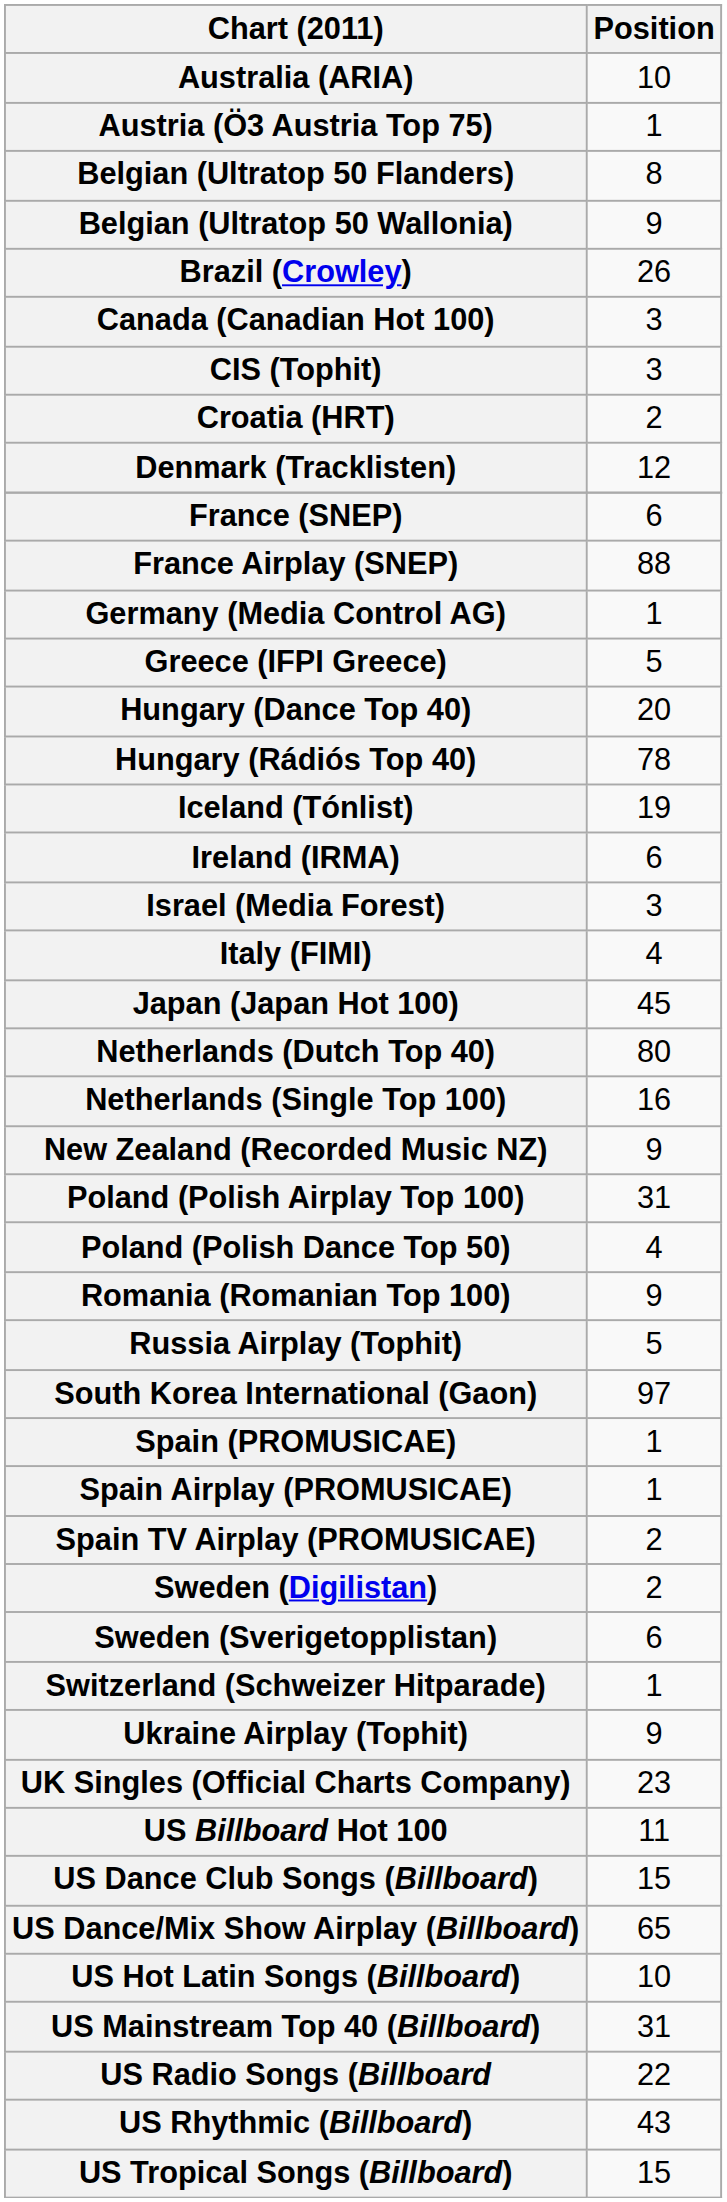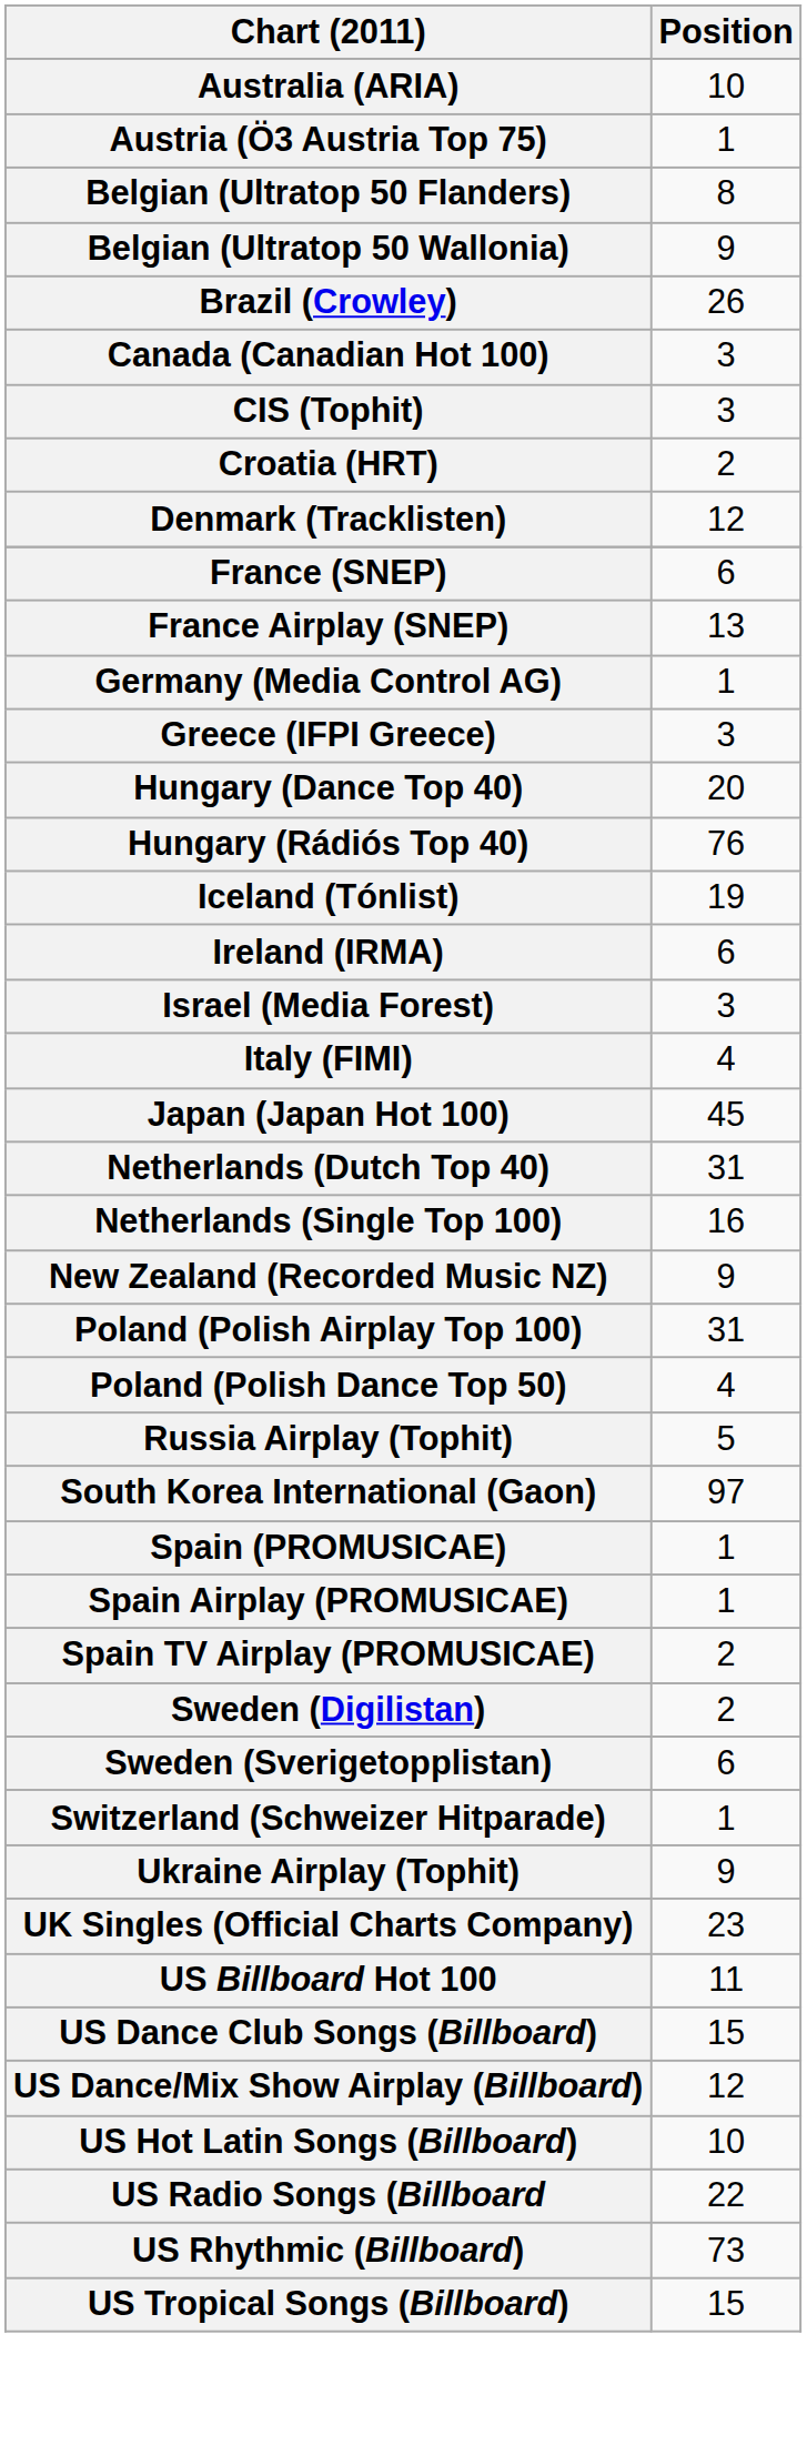 <table class="wikitable plainrowheaders sortable" style="text-align:center;">
 <tr>
 <th scope="col">Chart (2011)</th>
 <th scope="col">Position</th>
 </tr>
 <tr>
 <th scope="row">Australia (ARIA)</th>
 <td>10</td>
 </tr>
 <tr>
 <th scope="row">Austria (Ö3 Austria Top 75)</th>
 <td>1</td>
 </tr>
 <tr>
 <th scope="row">Belgian (Ultratop 50 Flanders)</th>
 <td align="center">8</td>
 </tr>
 <tr>
 <th scope="row">Belgian (Ultratop 50 Wallonia)</th>
 <td align="center">9</td>
 </tr>
 <tr>
 <th scope="row">Brazil (<a href='#'>Crowley</a>)</th>
 <td>26</td>
 </tr>
 <tr>
 <th scope="row">Canada (Canadian Hot 100)</th>
 <td>3</td>
 </tr>
 <tr>
 <th scope="row">CIS (Tophit)</th>
 <td>3</td>
 </tr>
 <tr>
 <th scope="row">Croatia (HRT)</th>
 <td>2</td>
 </tr>
 <tr>
 <th scope="row">Denmark (Tracklisten)</th>
 <td>12</td>
 </tr>
 <tr>
 </tr>
 <tr>
 <th scope="row">France (SNEP)</th>
 <td>6</td>
 </tr>
 <tr>
 <th scope="row">France Airplay (SNEP)</th>
-<td>88</td>
+<td>13</td>
 </tr>
 <tr>
 <th scope="row">Germany (Media Control AG)</th>
 <td>1</td>
 </tr>
 <tr>
 <th scope="row">Greece (IFPI Greece)</th>
-<td>5</td>
+<td>3</td>
 </tr>
 <tr>
 <th scope="row">Hungary (Dance Top 40)</th>
 <td style="text-align:center;">20</td>
 </tr>
 <tr>
 <th scope="row">Hungary (Rádiós Top 40)</th>
-<td style="text-align:center;">78</td>
+<td style="text-align:center;">76</td>
 </tr>
 <tr>
 <th scope="row">Iceland (Tónlist)</th>
 <td style="text-align:center;">19</td>
 </tr>
 <tr>
 <th scope="row">Ireland (IRMA)</th>
 <td style="text-align:center;">6</td>
 </tr>
 <tr>
 <th scope="row">Israel (Media Forest)</th>
 <td style="text-align:center;">3</td>
 </tr>
 <tr>
 <th scope="row">Italy (FIMI)</th>
 <td>4</td>
 </tr>
 <tr>
 <th scope="row">Japan (Japan Hot 100)</th>
 <td>45</td>
 </tr>
 <tr>
 <th scope="row">Netherlands (Dutch Top 40)</th>
-<td>80</td>
+<td>31</td>
 </tr>
 <tr>
 <th scope="row">Netherlands (Single Top 100)</th>
 <td>16</td>
 </tr>
 <tr>
 <th scope="row">New Zealand (Recorded Music NZ)</th>
 <td>9</td>
 </tr>
 <tr>
 <th scope="row">Poland (Polish Airplay Top 100)</th>
 <td style="text-align:center;">31</td>
 </tr>
 <tr>
 <th scope="row">Poland (Polish Dance Top 50)</th>
 <td>4</td>
-</tr>
-<tr>
-<th scope="row">Romania (Romanian Top 100)</th>
-<td>9</td>
 </tr>
 <tr>
 <th scope="row">Russia Airplay (Tophit)</th>
 <td style="text-align:center;">5</td>
 </tr>
 <tr>
 <th scope="row">South Korea International (Gaon)</th>
 <td>97</td>
 </tr>
 <tr>
 <th scope="row">Spain (PROMUSICAE)</th>
 <td>1</td>
 </tr>
 <tr>
 <th scope="row">Spain Airplay (PROMUSICAE)</th>
 <td>1</td>
 </tr>
 <tr>
 <th scope="row">Spain TV Airplay (PROMUSICAE)</th>
 <td>2</td>
 </tr>
 <tr>
 <th scope="row">Sweden (<a href='#'>Digilistan</a>)</th>
 <td>2</td>
 </tr>
 <tr>
 <th scope="row">Sweden (Sverigetopplistan)</th>
 <td>6</td>
 </tr>
 <tr>
 <th scope="row">Switzerland (Schweizer Hitparade)</th>
 <td>1</td>
 </tr>
 <tr>
 <th scope="row">Ukraine Airplay (Tophit)</th>
 <td style="text-align:center;">9</td>
 </tr>
 <tr>
 <th scope="row">UK Singles (Official Charts Company)</th>
 <td>23</td>
 </tr>
 <tr>
 <th scope="row">US <em>Billboard</em> Hot 100</th>
 <td>11</td>
 </tr>
 <tr>
 <th scope="row">US Dance Club Songs (<em>Billboard</em>)</th>
 <td>15</td>
 </tr>
 <tr>
 <th scope="row">US Dance/Mix Show Airplay (<em>Billboard</em>)</th>
-<td>65</td>
+<td>12</td>
 </tr>
 <tr>
 <th scope="row">US Hot Latin Songs (<em>Billboard</em>)</th>
 <td>10</td>
-</tr>
-<tr>
-<th scope="row">US Mainstream Top 40 (<em>Billboard</em>)</th>
-<td align="center">31</td>
 </tr>
 <tr>
 <th scope="row">US Radio Songs (<em>Billboard</em></th>
 <td>22</td>
 </tr>
 <tr>
 <th scope="row">US Rhythmic (<em>Billboard</em>)</th>
-<td>43</td>
+<td>73</td>
 </tr>
 <tr>
 <th scope="row">US Tropical Songs (<em>Billboard</em>)</th>
 <td>15</td>
 </tr>
 </table>
